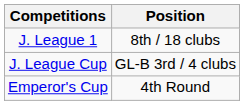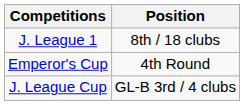 <table class="wikitable" style="text-align:center;">
 <tr>
 <th>Competitions</th>
 <th>Position</th>
 </tr>
 <tr>
 <td><a href='#'>J. League 1</a></td>
 <td>8th / 18 clubs</td>
 </tr>
 <tr>
+<td><a href='#'>Emperor's Cup</a></td>
+<td>4th Round</td>
+</tr>
+<tr>
 <td><a href='#'>J. League Cup</a></td>
 <td>GL-B 3rd / 4 clubs</td>
 </tr>
-<tr>
-<td><a href='#'>Emperor's Cup</a></td>
-<td>4th Round</td>
-</tr>
 </table>
